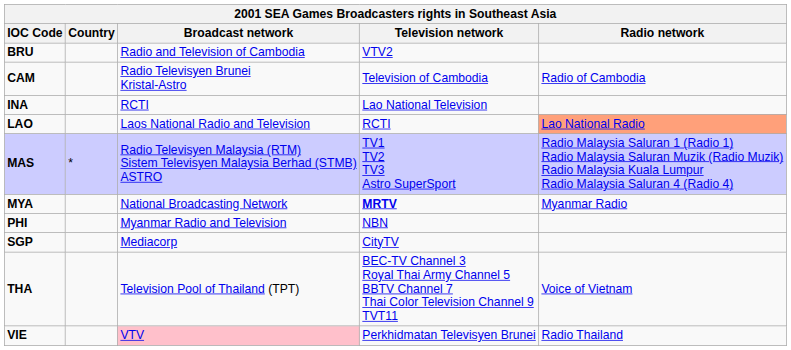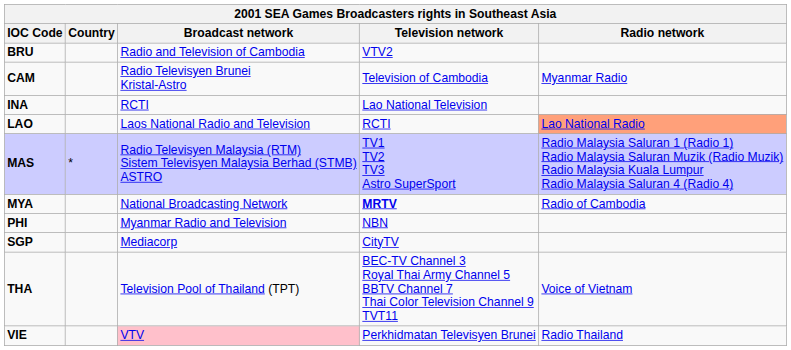 <table class="wikitable" style="text-align:left;">
 <tr>
 <th colspan=6>2001 SEA Games Broadcasters rights in Southeast Asia</th>
 </tr>
 <tr>
 <th>IOC Code</th>
 <th>Country</th>
 <th>Broadcast network</th>
 <th>Television network</th>
 <th>Radio network</th>
 </tr>
 <tr>
 <td align=left><strong>BRU</strong></td>
 <td align=left></td>
 <td><a href='#'>Radio and Television of Cambodia</a></td>
 <td><a href='#'>VTV2</a></td>
 <td></td>
 </tr>
 <tr>
 <td align=left><strong>CAM</strong></td>
 <td align=left></td>
 <td><a href='#'>Radio Televisyen Brunei</a><br><a href='#'>Kristal-Astro</a></td>
 <td><a href='#'>Television of Cambodia</a></td>
-<td><a href='#'>Radio of Cambodia</a></td>
+<td><a href='#'>Myanmar Radio</a></td>
 </tr>
 <tr>
 <td align=left><strong>INA</strong></td>
 <td align=left></td>
 <td><a href='#'>RCTI</a></td>
 <td><a href='#'>Lao National Television</a></td>
 <td></td>
 </tr>
 <tr>
 <td align=left><strong>LAO</strong></td>
 <td align=left></td>
 <td><a href='#'>Laos National Radio and Television</a></td>
 <td><a href='#'>RCTI</a></td>
 <td style="background: lightsalmon;"><a href='#'>Lao National Radio</a></td>
 </tr>
 <tr style="background:#ccf;">
 <td align=left><strong>MAS</strong></td>
 <td align=left>*</td>
 <td><a href='#'>Radio Televisyen Malaysia (RTM)</a> <br> <a href='#'>Sistem Televisyen Malaysia Berhad (STMB)</a> <br> <a href='#'>ASTRO</a></td>
 <td><a href='#'>TV1</a>  <br> <a href='#'>TV2</a> <br> <a href='#'>TV3</a> <br> <a href='#'>Astro SuperSport</a></td>
 <td><a href='#'>Radio Malaysia Saluran 1 (Radio 1)</a><br><a href='#'>Radio Malaysia Saluran Muzik (Radio Muzik)</a><br><a href='#'>Radio Malaysia Kuala Lumpur</a><br><a href='#'>Radio Malaysia Saluran 4 (Radio 4)</a></td>
 </tr>
 <tr>
 <td align=left><strong>MYA</strong></td>
 <td align=left></td>
 <td><a href='#'>National Broadcasting Network</a></td>
 <td><strong><a href='#'>MRTV</a></strong></td>
-<td><a href='#'>Myanmar Radio</a></td>
+<td><a href='#'>Radio of Cambodia</a></td>
 </tr>
 <tr>
 <td align=left><strong>PHI</strong></td>
 <td align=left></td>
 <td><a href='#'>Myanmar Radio and Television</a></td>
 <td><a href='#'>NBN</a></td>
 <td></td>
 </tr>
 <tr>
 <td align=left><strong>SGP</strong></td>
 <td align=left></td>
 <td><a href='#'>Mediacorp</a></td>
 <td><a href='#'>CityTV</a></td>
 <td></td>
 </tr>
 <tr>
 <td align=left><strong>THA</strong></td>
 <td align=left></td>
 <td><a href='#'>Television Pool of Thailand</a> (TPT)</td>
 <td><a href='#'>BEC-TV Channel 3</a><br><a href='#'>Royal Thai Army Channel 5</a><br><a href='#'>BBTV Channel 7</a><br><a href='#'>Thai Color Television Channel 9</a><br><a href='#'>TVT11</a></td>
 <td><a href='#'>Voice of Vietnam</a></td>
 </tr>
 <tr>
 <td align=left><strong>VIE</strong></td>
 <td align=left></td>
 <td style="background: pink;"><a href='#'>VTV</a></td>
 <td><a href='#'>Perkhidmatan Televisyen Brunei</a></td>
 <td><a href='#'>Radio Thailand</a></td>
 </tr>
 </table>
